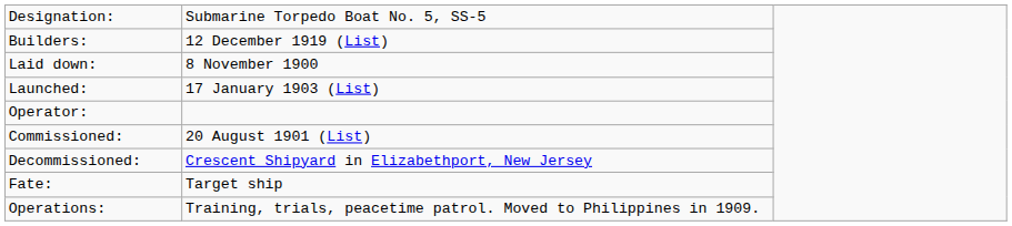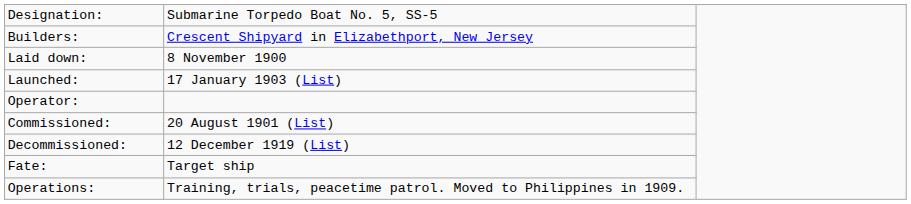 <table class="wikitable" width="70%">
 <tr>
 <td width="150">Designation:</td>
 <td>Submarine Torpedo Boat No. 5, SS-5</td>
 <td rowspan="9" width="200px"></td>
 </tr>
 <tr>
 <td>Builders:</td>
-<td>12 December 1919 (<a href='#'>List</a>)</td>
+<td><a href='#'>Crescent Shipyard</a> in <a href='#'>Elizabethport, New Jersey</a></td>
 </tr>
 <tr>
 <td>Laid down:</td>
 <td>8 November 1900</td>
 </tr>
 <tr>
 <td>Launched:</td>
 <td>17 January 1903 (<a href='#'>List</a>)</td>
 </tr>
 <tr>
 <td>Operator:</td>
 <td></td>
 </tr>
 <tr>
 <td>Commissioned:</td>
 <td>20 August 1901 (<a href='#'>List</a>)</td>
 </tr>
 <tr>
 <td>Decommissioned:</td>
-<td><a href='#'>Crescent Shipyard</a> in <a href='#'>Elizabethport, New Jersey</a></td>
+<td>12 December 1919 (<a href='#'>List</a>)</td>
 </tr>
 <tr>
 <td>Fate:</td>
 <td>Target ship</td>
 </tr>
 <tr>
 <td>Operations:</td>
 <td>Training, trials, peacetime patrol. Moved to Philippines in 1909.</td>
 </tr>
 </table>
